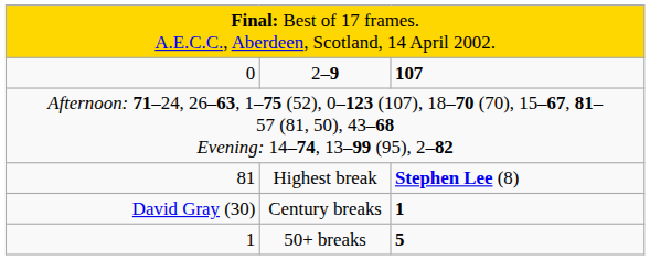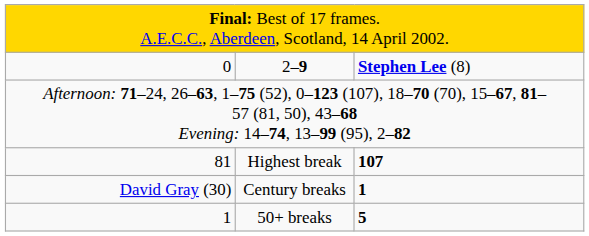 <table class="wikitable" style="font-size: 95%; margin: 1em auto 1em auto;">
 <tr>
 <td colspan="3" align="center" bgcolor="#ffd700"><strong>Final:</strong> Best of 17 frames. <br><a href='#'>A.E.C.C.</a>, <a href='#'>Aberdeen</a>, Scotland, 14 April 2002.</td>
 </tr>
 <tr>
 <td align="right">0</td>
 <td width="100" align="center">2–<strong>9</strong></td>
-<td align="left"><strong>107</strong></td>
+<td width="200"><strong><a href='#'>Stephen Lee</a></strong> (8)<br></td>
 </tr>
 <tr>
 <td colspan="3" align="center" style="font-size: 100%"><em>Afternoon:</em> <strong>71</strong>–24, 26–<strong>63</strong>, 1–<strong>75</strong> (52), 0–<strong>123</strong> (107), 18–<strong>70</strong> (70), 15–<strong>67</strong>, <strong>81</strong>–57 (81, 50), 43–<strong>68</strong><br><em>Evening:</em> 14–<strong>74</strong>, 13–<strong>99</strong> (95), 2–<strong>82</strong></td>
 </tr>
 <tr>
 <td align="right">81</td>
 <td align="center">Highest break</td>
-<td width="200"><strong><a href='#'>Stephen Lee</a></strong> (8)<br></td>
+<td align="left"><strong>107</strong></td>
 </tr>
 <tr>
 <td width="200" align="right"><a href='#'>David Gray</a> (30)<br></td>
 <td align="center">Century breaks</td>
 <td align="left"><strong>1</strong></td>
 </tr>
 <tr>
 <td align="right">1</td>
 <td align="center">50+ breaks</td>
 <td align="left"><strong>5</strong></td>
 </tr>
 </table>
